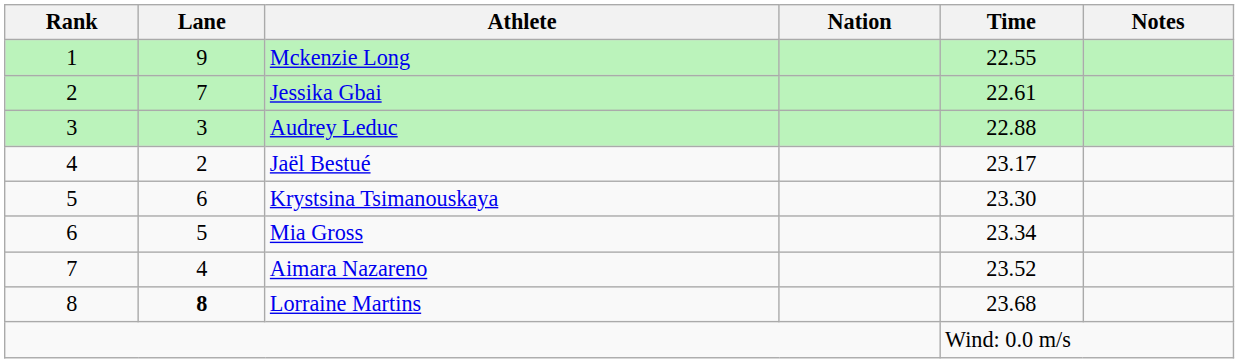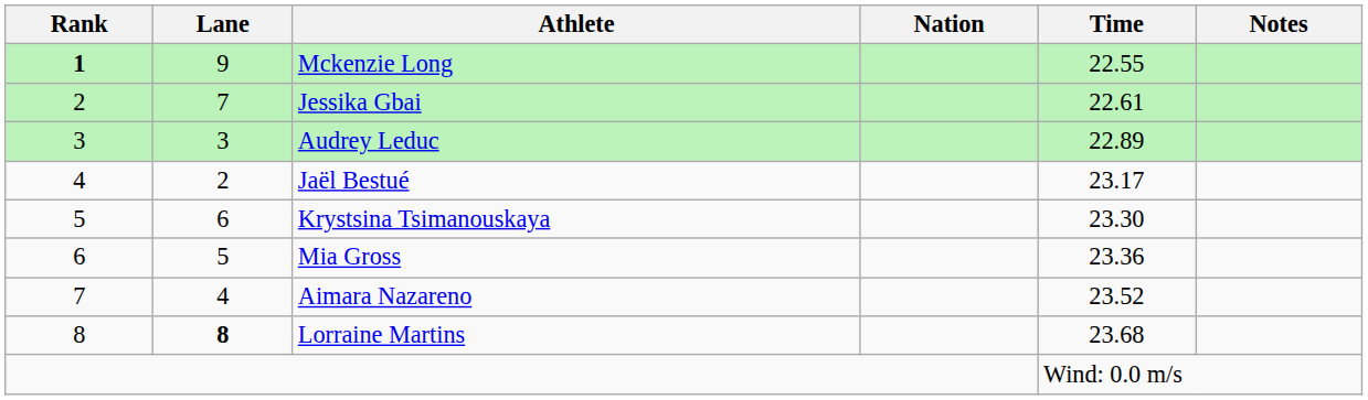 <table class="wikitable sortable" style="text-align:center;width: 70%;">
 <tr>
 <th>Rank</th>
 <th>Lane</th>
 <th>Athlete</th>
 <th>Nation</th>
 <th>Time</th>
 <th>Notes</th>
 </tr>
 <tr bgcolor=bbf3bb>
-<td>1</td>
+<td><strong>1</strong></td>
 <td>9</td>
 <td align=left><a href='#'>Mckenzie Long</a></td>
 <td align=left></td>
 <td>22.55</td>
 <td></td>
 </tr>
 <tr bgcolor=bbf3bb>
 <td>2</td>
 <td>7</td>
 <td align=left><a href='#'>Jessika Gbai</a></td>
 <td align=left></td>
 <td>22.61</td>
 <td></td>
 </tr>
 <tr bgcolor=bbf3bb>
 <td>3</td>
 <td>3</td>
 <td align=left><a href='#'>Audrey Leduc</a></td>
 <td align=left></td>
-<td>22.88</td>
+<td>22.89</td>
 <td></td>
 </tr>
 <tr>
 <td>4</td>
 <td>2</td>
 <td align=left><a href='#'>Jaël Bestué</a></td>
 <td align=left></td>
 <td>23.17</td>
 <td></td>
 </tr>
 <tr>
 <td>5</td>
 <td>6</td>
 <td align=left><a href='#'>Krystsina Tsimanouskaya</a></td>
 <td align=left></td>
 <td>23.30</td>
 <td></td>
 </tr>
 <tr>
 <td>6</td>
 <td>5</td>
 <td align=left><a href='#'>Mia Gross</a></td>
 <td align=left></td>
-<td>23.34</td>
+<td>23.36</td>
 <td></td>
 </tr>
 <tr>
 <td>7</td>
 <td>4</td>
 <td align=left><a href='#'>Aimara Nazareno</a></td>
 <td align=left></td>
 <td>23.52</td>
 <td></td>
 </tr>
 <tr>
 <td>8</td>
 <td><strong>8</strong></td>
 <td align=left><a href='#'>Lorraine Martins</a></td>
 <td align=left></td>
 <td>23.68</td>
 <td></td>
 </tr>
 <tr class="sortbottom">
 <td colspan="4"></td>
 <td colspan="2" style="text-align:left;">Wind: 0.0 m/s</td>
 </tr>
 </table>
